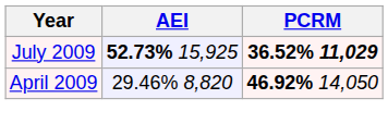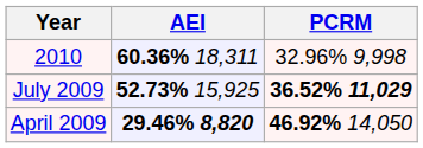 <table class="wikitable"  style="float:right; font-size:100%; margin: 1em 1em 1em 1em;">
 <tr style="background:lightgrey;">
 <th>Year</th>
 <th><a href='#'>AEI</a></th>
 <th><a href='#'>PCRM</a></th>
+</tr>
+<tr>
+<td style="text-align:center; background:#fff3f3;"><a href='#'>2010</a></td>
+<td style="text-align:center; background:#f0f0ff;"><strong>60.36%</strong> <em>18,311</em></td>
+<td style="text-align:center; background:#fff3f3;">32.96% <em>9,998</em></td>
 </tr>
 <tr>
 <td style="text-align:center; background:#fff3f3;"><a href='#'>July 2009</a></td>
 <td style="text-align:center; background:#f0f0ff;"><strong>52.73%</strong> <em>15,925</em></td>
 <td style="text-align:center; background:#fff3f3;"><strong>36.52% <em>11,029</em></strong></td>
 </tr>
 <tr>
 <td style="text-align:center; background:#fff3f3;"><a href='#'>April 2009</a></td>
-<td style="text-align:center; background:#f0f0ff;">29.46% <em>8,820</em></td>
+<td style="text-align:center; background:#f0f0ff;"><strong>29.46% <em>8,820</em></strong></td>
 <td style="text-align:center; background:#fff3f3;"><strong>46.92%</strong> <em>14,050</em></td>
 </tr>
 </table>
